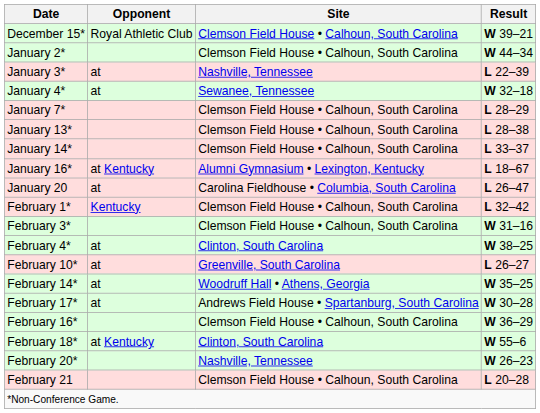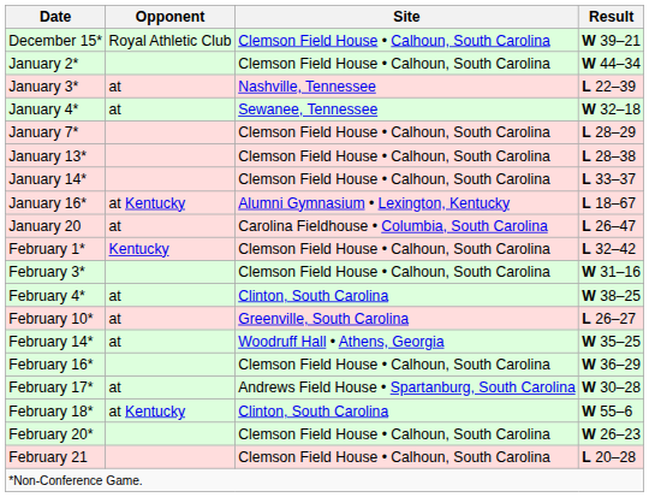 <table class="wikitable" style="font-size:95%;">
 <tr>
 <th>Date</th>
 <th>Opponent</th>
 <th>Site</th>
 <th>Result</th>
 </tr>
 <tr style="background: #ddffdd;">
 <td>December 15*</td>
 <td>Royal Athletic Club</td>
 <td><a href='#'>Clemson Field House</a> • <a href='#'>Calhoun, South Carolina</a></td>
 <td><strong>W</strong> 39–21</td>
 </tr>
 <tr style="background: #ddffdd;">
 <td>January 2*</td>
 <td></td>
 <td>Clemson Field House • Calhoun, South Carolina</td>
 <td><strong>W</strong> 44–34</td>
 </tr>
 <tr style="background: #ffdddd;">
 <td>January 3*</td>
 <td>at </td>
 <td><a href='#'>Nashville, Tennessee</a></td>
 <td><strong>L</strong> 22–39</td>
 </tr>
 <tr style="background: #ddffdd;">
 <td>January 4*</td>
 <td>at </td>
 <td><a href='#'>Sewanee, Tennessee</a></td>
 <td><strong>W</strong> 32–18</td>
 </tr>
 <tr style="background: #ffdddd;">
 <td>January 7*</td>
 <td></td>
 <td>Clemson Field House • Calhoun, South Carolina</td>
 <td><strong>L</strong> 28–29</td>
 </tr>
 <tr style="background: #ffdddd;">
 <td>January 13*</td>
 <td></td>
 <td>Clemson Field House • Calhoun, South Carolina</td>
 <td><strong>L</strong> 28–38</td>
 </tr>
 <tr style="background: #ffdddd;">
 <td>January 14*</td>
 <td></td>
 <td>Clemson Field House • Calhoun, South Carolina</td>
 <td><strong>L</strong> 33–37</td>
 </tr>
 <tr style="background: #ffdddd;">
 <td>January 16*</td>
 <td>at <a href='#'>Kentucky</a></td>
 <td><a href='#'>Alumni Gymnasium</a> • <a href='#'>Lexington, Kentucky</a></td>
 <td><strong>L</strong> 18–67</td>
 </tr>
 <tr style="background: #ffdddd;">
 <td>January 20</td>
 <td>at </td>
 <td>Carolina Fieldhouse • <a href='#'>Columbia, South Carolina</a></td>
 <td><strong>L</strong> 26–47</td>
 </tr>
 <tr style="background: #ffdddd;">
 <td>February 1*</td>
 <td><a href='#'>Kentucky</a></td>
 <td>Clemson Field House • Calhoun, South Carolina</td>
 <td><strong>L</strong> 32–42</td>
 </tr>
 <tr style="background: #ddffdd;">
 <td>February 3*</td>
 <td></td>
 <td>Clemson Field House • Calhoun, South Carolina</td>
 <td><strong>W</strong> 31–16</td>
 </tr>
 <tr style="background: #ddffdd;">
 <td>February 4*</td>
 <td>at </td>
 <td><a href='#'>Clinton, South Carolina</a></td>
 <td><strong>W</strong> 38–25</td>
 </tr>
 <tr style="background: #ffdddd;">
 <td>February 10*</td>
 <td>at </td>
 <td><a href='#'>Greenville, South Carolina</a></td>
 <td><strong>L</strong> 26–27</td>
 </tr>
 <tr style="background: #ddffdd;">
 <td>February 14*</td>
 <td>at </td>
 <td><a href='#'>Woodruff Hall</a> • <a href='#'>Athens, Georgia</a></td>
 <td><strong>W</strong> 35–25</td>
 </tr>
 <tr style="background: #ddffdd;">
+<td>February 16*</td>
+<td></td>
+<td>Clemson Field House • Calhoun, South Carolina</td>
+<td><strong>W</strong> 36–29</td>
+</tr>
+<tr style="background: #ddffdd;">
 <td>February 17*</td>
 <td>at </td>
 <td>Andrews Field House • <a href='#'>Spartanburg, South Carolina</a></td>
 <td><strong>W</strong> 30–28</td>
-</tr>
-<tr style="background: #ddffdd;">
-<td>February 16*</td>
-<td></td>
-<td>Clemson Field House • Calhoun, South Carolina</td>
-<td><strong>W</strong> 36–29</td>
 </tr>
 <tr style="background: #ddffdd;">
 <td>February 18*</td>
 <td>at <a href='#'>Kentucky</a></td>
 <td><a href='#'>Clinton, South Carolina</a></td>
 <td><strong>W</strong> 55–6</td>
 </tr>
 <tr style="background: #ddffdd;">
 <td>February 20*</td>
 <td></td>
-<td><a href='#'>Nashville, Tennessee</a></td>
+<td>Clemson Field House • Calhoun, South Carolina</td>
 <td><strong>W</strong> 26–23</td>
 </tr>
 <tr style="background: #ffdddd;">
 <td>February 21</td>
 <td></td>
 <td>Clemson Field House • Calhoun, South Carolina</td>
 <td><strong>L</strong> 20–28</td>
 </tr>
 <tr style="background:#f9f9f9;">
 <td colspan=4><small>*Non-Conference Game.</small></td>
 </tr>
 </table>
